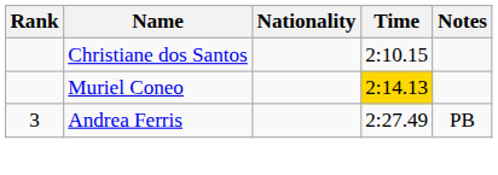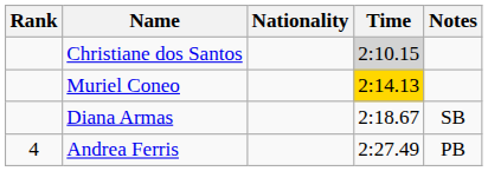 <table class="wikitable sortable" style="text-align:center">
 <tr>
 <th>Rank</th>
 <th>Name</th>
 <th>Nationality</th>
 <th>Time</th>
 <th>Notes</th>
 </tr>
 <tr>
 <td></td>
 <td align=left><a href='#'>Christiane dos Santos</a></td>
 <td align=left></td>
-<td>2:10.15</td>
+<td style="background: lightgrey;">2:10.15</td>
 <td></td>
 </tr>
 <tr>
 <td></td>
 <td align=left><a href='#'>Muriel Coneo</a></td>
 <td align=left></td>
 <td style="background: gold;">2:14.13</td>
 <td></td>
 </tr>
 <tr>
-<td>3</td>
+<td></td>
+<td align=left><a href='#'>Diana Armas</a></td>
+<td align=left></td>
+<td>2:18.67</td>
+<td>SB</td>
+</tr>
+<tr>
+<td>4</td>
 <td align=left><a href='#'>Andrea Ferris</a></td>
 <td align=left></td>
 <td>2:27.49</td>
 <td>PB</td>
 </tr>
 </table>
